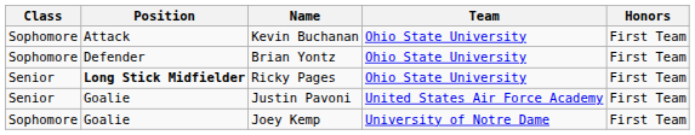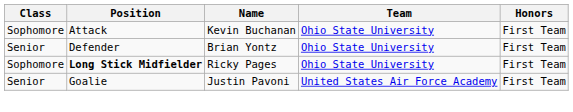 <table class= "wikitable">
 <tr>
 <th>Class</th>
 <th>Position</th>
 <th>Name</th>
 <th>Team</th>
 <th>Honors</th>
 </tr>
 <tr>
 <td>Sophomore</td>
 <td>Attack</td>
 <td>Kevin Buchanan</td>
 <td><a href='#'>Ohio State University</a></td>
 <td>First Team</td>
 </tr>
 <tr>
-<td>Sophomore</td>
+<td>Senior</td>
 <td>Defender</td>
 <td>Brian Yontz</td>
 <td><a href='#'>Ohio State University</a></td>
 <td>First Team</td>
 </tr>
 <tr>
-<td>Senior</td>
+<td>Sophomore</td>
 <td><strong>Long Stick Midfielder</strong></td>
 <td>Ricky Pages</td>
 <td><a href='#'>Ohio State University</a></td>
 <td>First Team</td>
 </tr>
 <tr>
 <td>Senior</td>
 <td>Goalie</td>
 <td>Justin Pavoni</td>
 <td><a href='#'>United States Air Force Academy</a></td>
 <td>First Team</td>
 </tr>
-<tr>
-<td>Sophomore</td>
-<td>Goalie</td>
-<td>Joey Kemp</td>
-<td><a href='#'>University of Notre Dame</a></td>
-<td>First Team</td>
-</tr>
 </table>
